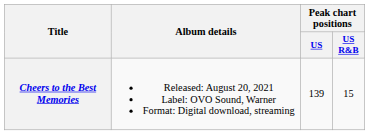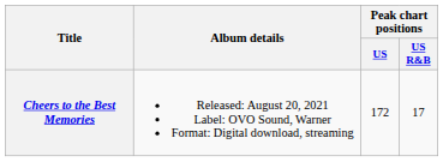 <table class="wikitable plainrowheaders" style="text-align:center;">
 <tr>
 <th scope="col" rowspan="2" style="width:10em;">Title</th>
 <th scope="col" rowspan="2" style="width:18em;">Album details</th>
 <th scope="col" colspan="5">Peak chart positions</th>
 </tr>
 <tr>
 <th scope="col" style="width:3em;font-size:90%;"><a href='#'>US</a><br></th>
 <th scope="col" style="width:3em;font-size:90%;"><a href='#'>US<br>R&B</a><br></th>
 </tr>
 <tr>
 <th scope="row"><em><a href='#'>Cheers to the Best Memories</a></em><br></th>
 <td><br><ul><li>Released: August 20, 2021</li><li>Label: OVO Sound, Warner</li><li>Format: Digital download, streaming</li></ul></td>
-<td>139<br></td>
-<td>15</td>
+<td>172<br></td>
+<td>17</td>
 </tr>
 </table>
